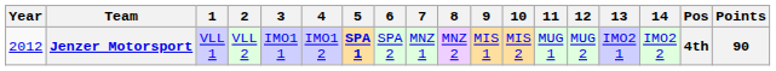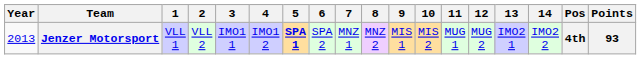 <table class="wikitable" style="text-align:center; font-size:85%">
 <tr>
 <th>Year</th>
 <th>Team</th>
 <th>1</th>
 <th>2</th>
 <th>3</th>
 <th>4</th>
 <th>5</th>
 <th>6</th>
 <th>7</th>
 <th>8</th>
 <th>9</th>
 <th>10</th>
 <th>11</th>
 <th>12</th>
 <th>13</th>
 <th>14</th>
 <th>Pos</th>
 <th>Points</th>
 </tr>
 <tr>
-<td><a href='#'>2012</a></td>
+<td><a href='#'>2013</a></td>
 <th nowrap><a href='#'>Jenzer Motorsport</a></th>
 <td style="background:#CFCFFF;"><a href='#'>VLL<br>1</a><br></td>
 <td style="background:#DFFFDF;"><a href='#'>VLL<br>2</a><br></td>
 <td style="background:#CFCFFF;"><a href='#'>IMO1<br>1</a><br></td>
 <td style="background:#CFCFFF;"><a href='#'>IMO1<br>2</a><br></td>
 <td style="background:#FFDF9F;"><strong><a href='#'>SPA<br>1</a><br></strong></td>
 <td style="background:#DFFFDF;"><a href='#'>SPA<br>2</a><br></td>
 <td style="background:#DFFFDF;"><a href='#'>MNZ<br>1</a><br></td>
 <td style="background:#EFCFFF;"><a href='#'>MNZ<br>2</a><br></td>
 <td style="background:#FFDF9F;"><a href='#'>MIS<br>1</a><br></td>
 <td style="background:#FFDF9F;"><a href='#'>MIS<br>2</a><br></td>
 <td style="background:#DFFFDF;"><a href='#'>MUG<br>1</a><br></td>
 <td style="background:#DFFFDF;"><a href='#'>MUG<br>2</a><br></td>
 <td style="background:#CFCFFF;"><a href='#'>IMO2<br>1</a><br></td>
 <td style="background:#DFFFDF;"><a href='#'>IMO2<br>2</a><br></td>
 <th>4th</th>
-<th>90</th>
+<th>93</th>
 </tr>
 </table>
